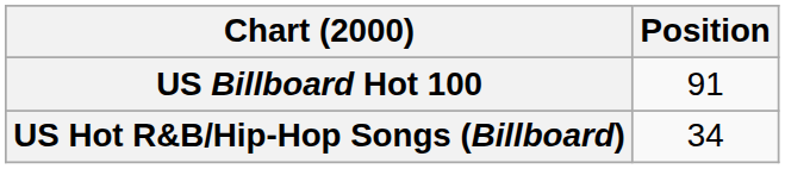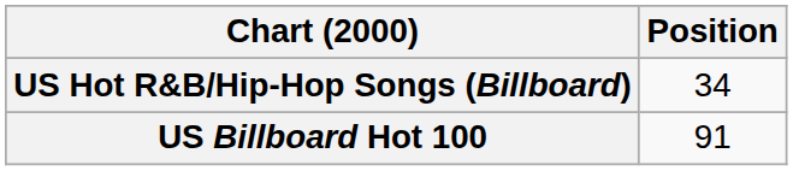 <table class="wikitable sortable plainrowheaders" style="text-align:center">
 <tr>
 <th scope="col">Chart (2000)</th>
 <th scope="col">Position</th>
 </tr>
 <tr>
+<th scope="row">US Hot R&B/Hip-Hop Songs (<em>Billboard</em>)</th>
+<td>34</td>
+</tr>
+<tr>
 <th scope="row">US <em>Billboard</em> Hot 100</th>
 <td>91</td>
 </tr>
-<tr>
-<th scope="row">US Hot R&B/Hip-Hop Songs (<em>Billboard</em>)</th>
-<td>34</td>
-</tr>
 </table>
